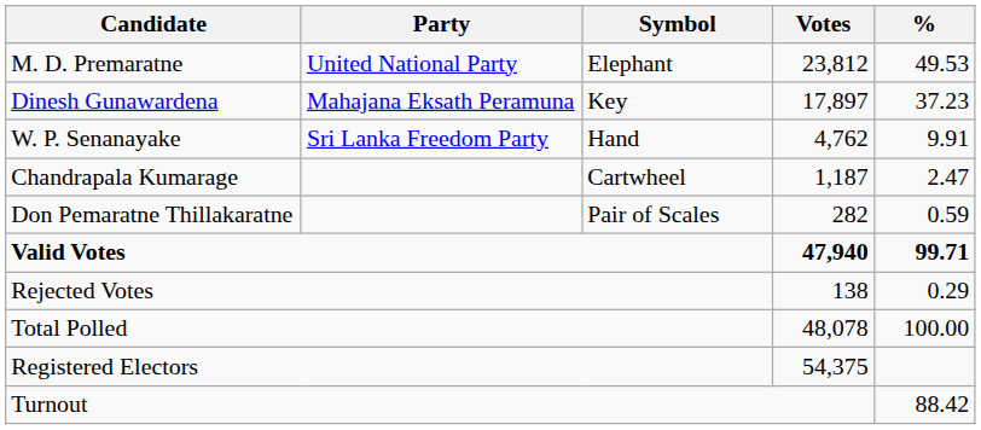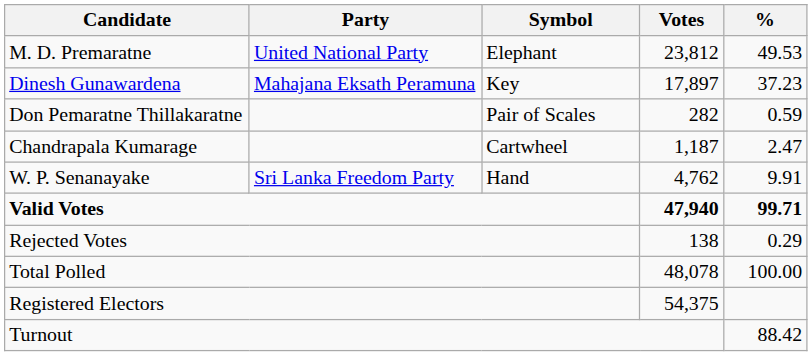 <table class="wikitable" border="1" style="text-align:right;">
 <tr>
 <th align=left width="190">Candidate</th>
 <th align=left width="180">Party</th>
 <th align=left width="120">Symbol</th>
 <th align=left width="60">Votes</th>
 <th align=left width="60">%</th>
 </tr>
 <tr>
 <td align=left>M. D. Premaratne</td>
 <td align=left><a href='#'>United National Party</a></td>
 <td align=left>Elephant</td>
 <td align=right>23,812</td>
 <td align=right>49.53</td>
 </tr>
 <tr>
 <td align=left><a href='#'>Dinesh Gunawardena</a></td>
 <td align=left><a href='#'>Mahajana Eksath Peramuna</a></td>
 <td align=left>Key</td>
 <td align=right>17,897</td>
 <td align=right>37.23</td>
 </tr>
 <tr>
-<td align=left>W. P. Senanayake</td>
-<td align=left><a href='#'>Sri Lanka Freedom Party</a></td>
-<td align=left>Hand</td>
-<td align=right>4,762</td>
-<td align=right>9.91</td>
+<td align=left>Don Pemaratne Thillakaratne</td>
+<td></td>
+<td align=left>Pair of Scales</td>
+<td align=right>282</td>
+<td align=right>0.59</td>
 </tr>
 <tr>
 <td align=left>Chandrapala Kumarage</td>
 <td></td>
 <td align=left>Cartwheel</td>
 <td align=right>1,187</td>
 <td align=right>2.47</td>
 </tr>
 <tr>
-<td align=left>Don Pemaratne Thillakaratne</td>
-<td></td>
-<td align=left>Pair of Scales</td>
-<td align=right>282</td>
-<td align=right>0.59</td>
+<td align=left>W. P. Senanayake</td>
+<td align=left><a href='#'>Sri Lanka Freedom Party</a></td>
+<td align=left>Hand</td>
+<td align=right>4,762</td>
+<td align=right>9.91</td>
 </tr>
 <tr>
 <td align=left colspan=3><strong>Valid Votes</strong></td>
 <td align=right><strong>47,940</strong></td>
 <td align=right><strong>99.71</strong></td>
 </tr>
 <tr>
 <td align=left colspan=3>Rejected Votes</td>
 <td align=right>138</td>
 <td align=right>0.29</td>
 </tr>
 <tr>
 <td align=left colspan=3>Total Polled</td>
 <td align=right>48,078</td>
 <td align=right>100.00</td>
 </tr>
 <tr>
 <td align=left colspan=3>Registered Electors</td>
 <td align=right>54,375</td>
 <td></td>
 </tr>
 <tr>
 <td align=left colspan=4>Turnout</td>
 <td align=right>88.42</td>
 </tr>
 </table>
